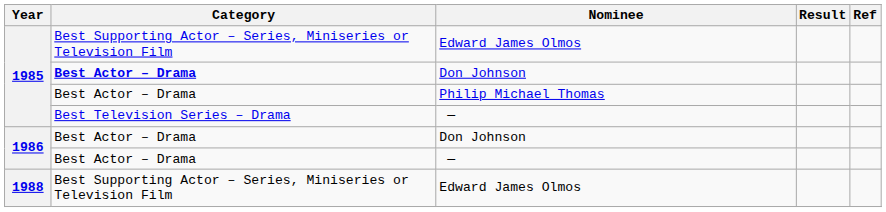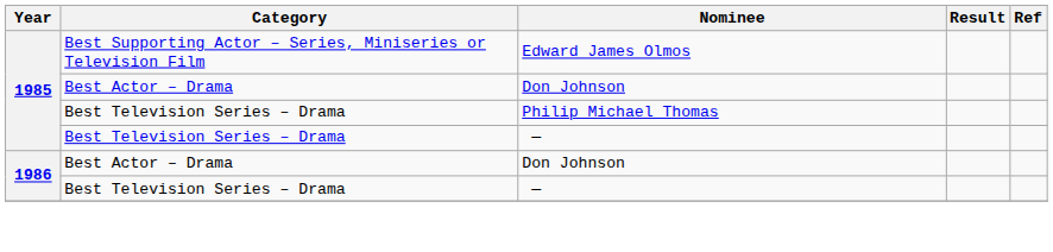 <table class="wikitable plainrowheaders">
 <tr>
 <th scope="col"; width=40>Year</th>
 <th scope="col"; width=375>Category</th>
 <th scope="col"; width=350>Nominee</th>
 <th scope="col"; width=40>Result</th>
 <th scope="col"; width=25>Ref</th>
 </tr>
 <tr>
 <th scope="row" rowspan="4"><a href='#'>1985</a></th>
 <td><a href='#'>Best Supporting Actor – Series, Miniseries or Television Film</a></td>
 <td><a href='#'>Edward James Olmos</a></td>
 <td></td>
 <td></td>
 </tr>
 <tr>
-<td><strong><a href='#'>Best Actor – Drama</a></strong></td>
+<td><a href='#'>Best Actor – Drama</a></td>
 <td><a href='#'>Don Johnson</a></td>
 <td></td>
 <td></td>
 </tr>
 <tr>
-<td>Best Actor – Drama</td>
+<td>Best Television Series – Drama</td>
 <td><a href='#'>Philip Michael Thomas</a></td>
 <td></td>
 <td></td>
 </tr>
 <tr>
 <td><a href='#'>Best Television Series – Drama</a></td>
 <td> —</td>
 <td></td>
 <td></td>
 </tr>
 <tr>
 <th scope="row" rowspan="2"><a href='#'>1986</a></th>
 <td>Best Actor – Drama</td>
 <td>Don Johnson</td>
 <td></td>
 <td></td>
 </tr>
 <tr>
-<td>Best Actor – Drama</td>
+<td>Best Television Series – Drama</td>
 <td> —</td>
-<td></td>
-<td></td>
-</tr>
-<tr>
-<th scope="row"><a href='#'>1988</a></th>
-<td>Best Supporting Actor – Series, Miniseries or Television Film</td>
-<td>Edward James Olmos</td>
 <td></td>
 <td></td>
 </tr>
 <tr>
 </tr>
 </table>
